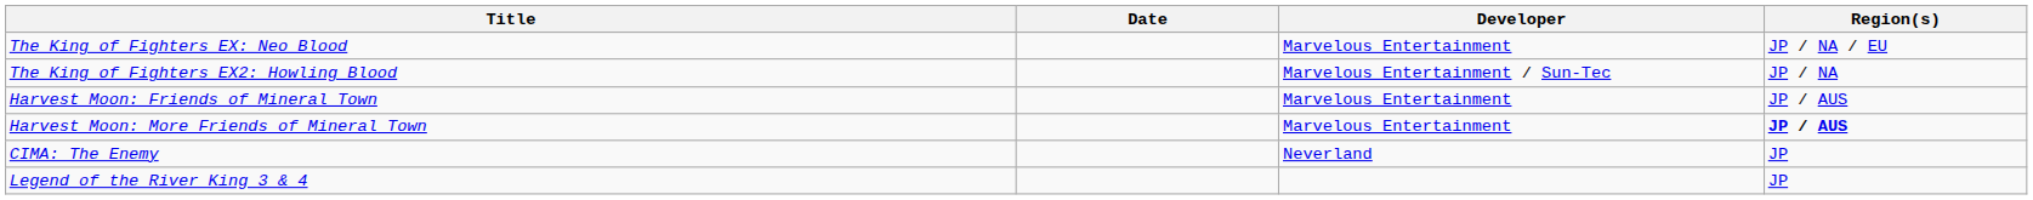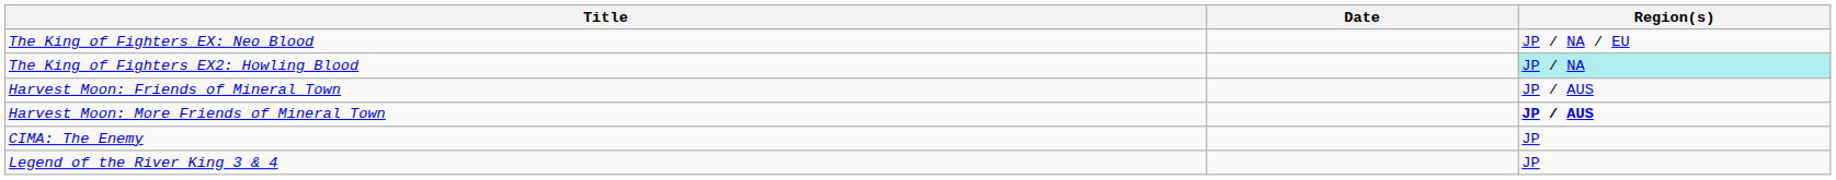 <table class="wikitable sortable" style="text-align: left; width: 80%;">
 <tr>
 <th style="width:50%;">Title</th>
 <th style="width:13%;">Date</th>
-<th style="width:24%;">Developer</th>
 <th style="width:13%;">Region(s)</th>
 </tr>
 <tr>
 <td><em><a href='#'>The King of Fighters EX: Neo Blood</a></em></td>
 <td></td>
-<td><a href='#'>Marvelous Entertainment</a></td>
 <td><a href='#'>JP</a> / <a href='#'>NA</a> / <a href='#'>EU</a></td>
 </tr>
 <tr>
 <td><em><a href='#'>The King of Fighters EX2: Howling Blood</a></em></td>
 <td></td>
-<td><a href='#'>Marvelous Entertainment</a> / <a href='#'>Sun-Tec</a></td>
-<td><a href='#'>JP</a> / <a href='#'>NA</a></td>
+<td style="background: paleturquoise;"><a href='#'>JP</a> / <a href='#'>NA</a></td>
 </tr>
 <tr>
 <td><em><a href='#'>Harvest Moon: Friends of Mineral Town</a></em></td>
 <td></td>
-<td><a href='#'>Marvelous Entertainment</a></td>
 <td><a href='#'>JP</a> / <a href='#'>AUS</a></td>
 </tr>
 <tr>
 <td><em><a href='#'>Harvest Moon: More Friends of Mineral Town</a></em></td>
 <td></td>
-<td><a href='#'>Marvelous Entertainment</a></td>
 <td><strong><a href='#'>JP</a> / <a href='#'>AUS</a></strong></td>
 </tr>
 <tr>
 <td><em><a href='#'>CIMA: The Enemy</a></em></td>
 <td></td>
-<td><a href='#'>Neverland</a></td>
 <td><a href='#'>JP</a></td>
 </tr>
 <tr>
 <td><em><a href='#'>Legend of the River King 3 & 4</a></em></td>
 <td></td>
-<td></td>
 <td><a href='#'>JP</a></td>
 </tr>
 </table>
